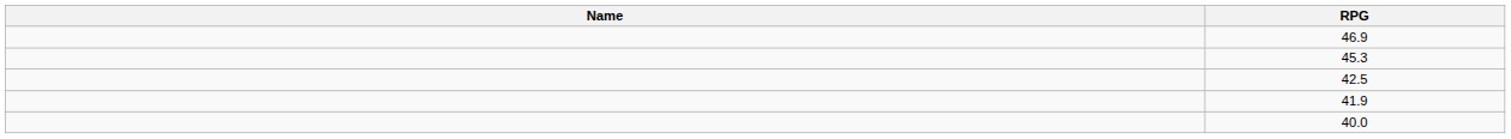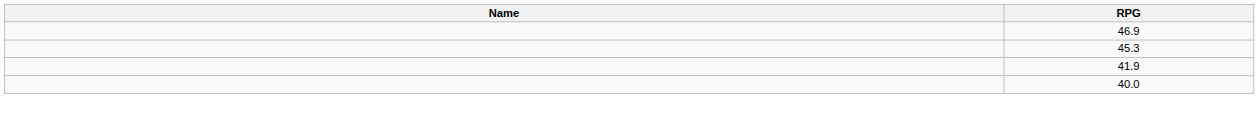 <table class=wikitable width="90%">
 <tr>
 <th width="80%">Name</th>
 <th width="20%">RPG</th>
 </tr>
 <tr>
 <td></td>
 <td align=center>46.9</td>
 </tr>
 <tr>
 <td></td>
 <td align=center>45.3</td>
 </tr>
 <tr>
 <td></td>
-<td align=center>42.5</td>
-</tr>
-<tr>
-<td></td>
 <td align=center>41.9</td>
 </tr>
 <tr>
 <td></td>
 <td align=center>40.0</td>
 </tr>
 </table>
